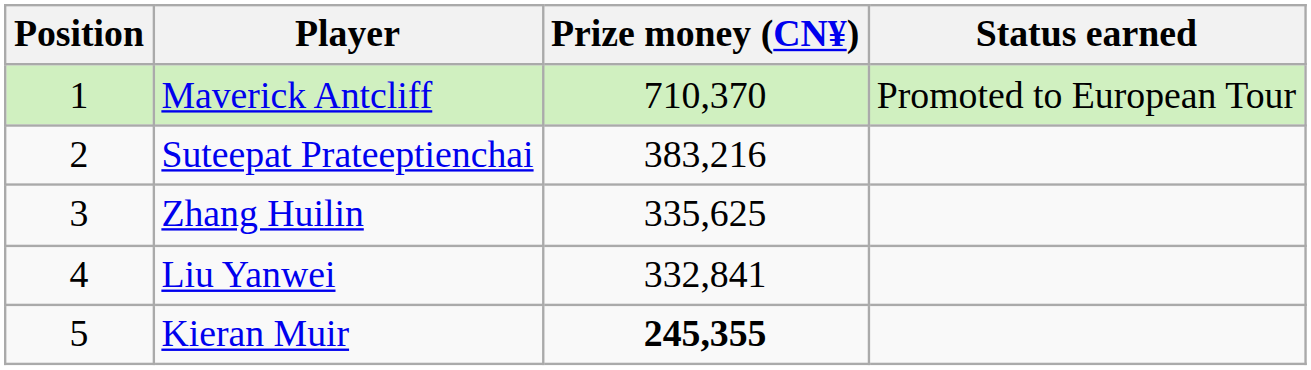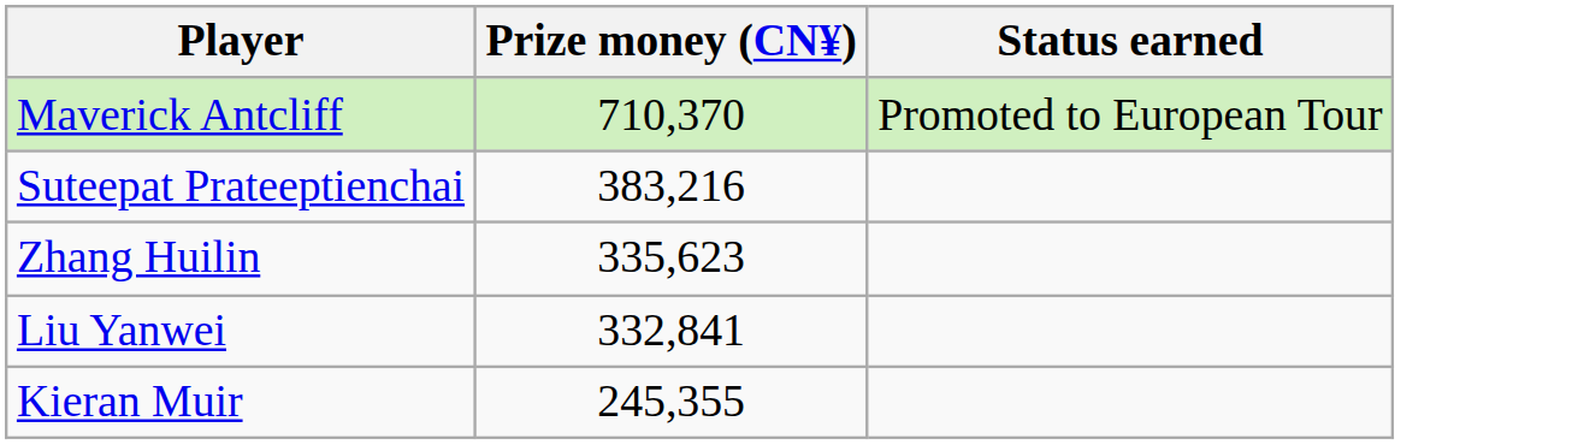 <table class=wikitable>
 <tr>
-<th>Position</th>
 <th>Player</th>
 <th>Prize money (<a href='#'>CN¥</a>)</th>
 <th>Status earned</th>
 </tr>
 <tr style="background:#D0F0C0;">
-<td align=center>1</td>
 <td> <a href='#'>Maverick Antcliff</a></td>
 <td align=center>710,370</td>
 <td>Promoted to European Tour</td>
 </tr>
 <tr>
-<td align=center>2</td>
 <td> <a href='#'>Suteepat Prateeptienchai</a></td>
 <td align=center>383,216</td>
 <td></td>
 </tr>
 <tr>
-<td align=center>3</td>
 <td> <a href='#'>Zhang Huilin</a></td>
-<td align=center>335,625</td>
+<td align=center>335,623</td>
 <td></td>
 </tr>
 <tr>
-<td align=center>4</td>
 <td> <a href='#'>Liu Yanwei</a></td>
 <td align=center>332,841</td>
 <td></td>
 </tr>
 <tr>
-<td align=center>5</td>
 <td> <a href='#'>Kieran Muir</a></td>
-<td align=center><strong>245,355</strong></td>
+<td align=center>245,355</td>
 <td></td>
 </tr>
 </table>
